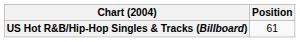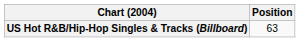 <table class="wikitable plainrowheaders" style="text-align:center;">
 <tr>
 <th scope="col">Chart (2004)</th>
 <th scope="col">Position</th>
 </tr>
 <tr>
 <th scope="row">US Hot R&B/Hip-Hop Singles & Tracks (<em>Billboard</em>)</th>
-<td>61</td>
+<td>63</td>
 </tr>
 </table>
